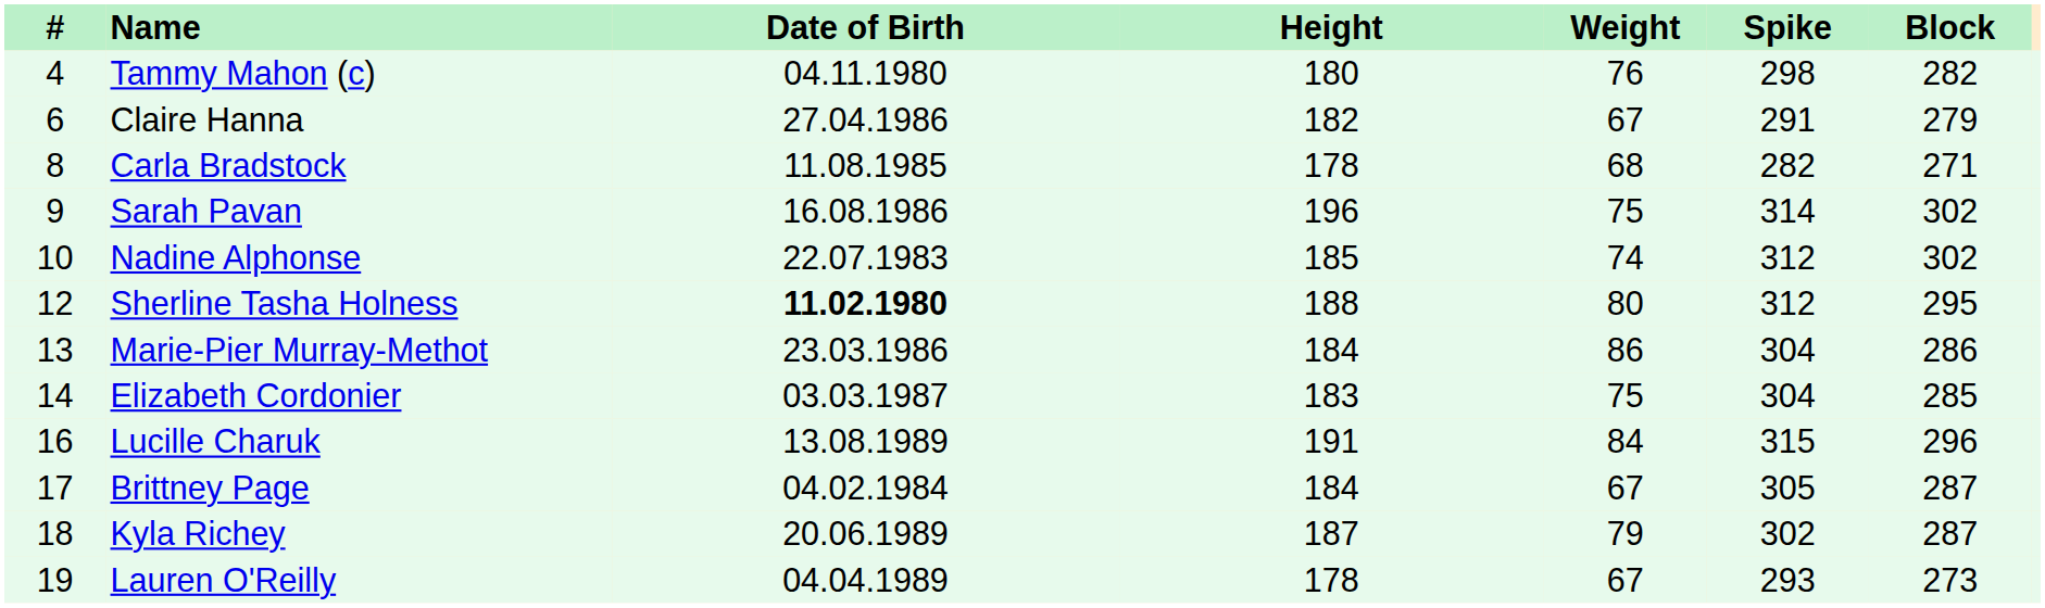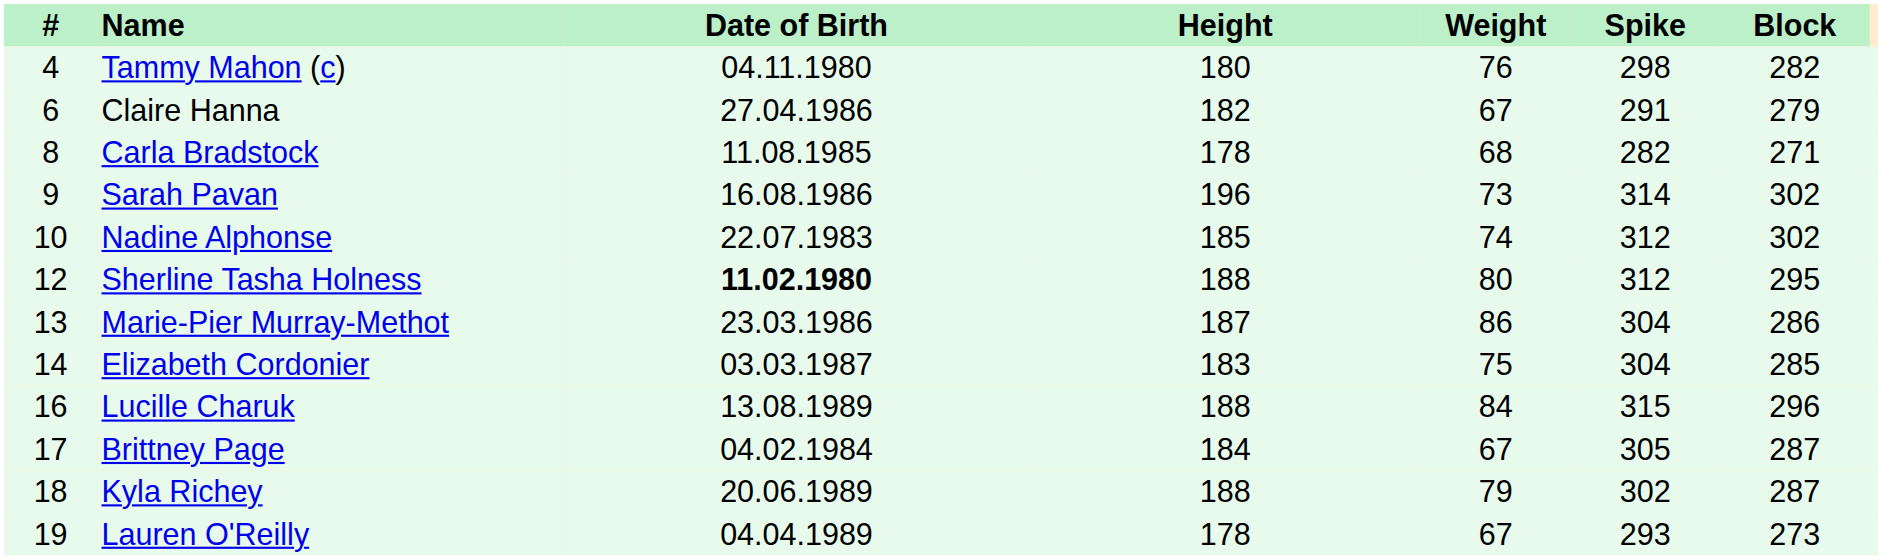 <table border=0 cellpadding=2 cellspacing=0  |- bgcolor=#FFECCE style="text-align:center; font-size:90%;" width=100%>
 <tr bgcolor=#BBF0C9>
 <th width=5%>#</th>
 <th width=25% align=left>Name</th>
 <th width=25%>Date of Birth</th>
 <th width=21%>Height</th>
 <th width=8%>Weight</th>
 <th width=8%>Spike</th>
 <th width=8%>Block</th>
 </tr>
 <tr bgcolor=#E7FAEC>
 <td>4</td>
 <td align=left><a href='#'>Tammy Mahon</a> (<a href='#'>c</a>)</td>
 <td>04.11.1980</td>
 <td>180</td>
 <td>76</td>
 <td>298</td>
 <td>282</td>
 <td></td>
 </tr>
 <tr bgcolor=#E7FAEC>
 <td>6</td>
 <td align=left>Claire Hanna</td>
 <td>27.04.1986</td>
 <td>182</td>
 <td>67</td>
 <td>291</td>
 <td>279</td>
 <td></td>
 </tr>
 <tr bgcolor=#E7FAEC>
 <td>8</td>
 <td align=left><a href='#'>Carla Bradstock</a></td>
 <td>11.08.1985</td>
 <td>178</td>
 <td>68</td>
 <td>282</td>
 <td>271</td>
 <td></td>
 </tr>
 <tr bgcolor=#E7FAEC>
 <td>9</td>
 <td align=left><a href='#'>Sarah Pavan</a></td>
 <td>16.08.1986</td>
 <td>196</td>
-<td>75</td>
+<td>73</td>
 <td>314</td>
 <td>302</td>
 <td></td>
 </tr>
 <tr bgcolor=#E7FAEC>
 <td>10</td>
 <td align=left><a href='#'>Nadine Alphonse</a></td>
 <td>22.07.1983</td>
 <td>185</td>
 <td>74</td>
 <td>312</td>
 <td>302</td>
 <td></td>
 </tr>
 <tr bgcolor=#E7FAEC>
 <td>12</td>
 <td align=left><a href='#'>Sherline Tasha Holness</a></td>
 <td><strong>11.02.1980</strong></td>
 <td>188</td>
 <td>80</td>
 <td>312</td>
 <td>295</td>
 <td></td>
 </tr>
 <tr bgcolor=#E7FAEC>
 <td>13</td>
 <td align=left><a href='#'>Marie-Pier Murray-Methot</a></td>
 <td>23.03.1986</td>
-<td>184</td>
+<td>187</td>
 <td>86</td>
 <td>304</td>
 <td>286</td>
 <td></td>
 </tr>
 <tr bgcolor=#E7FAEC>
 <td>14</td>
 <td align=left><a href='#'>Elizabeth Cordonier</a></td>
 <td>03.03.1987</td>
 <td>183</td>
 <td>75</td>
 <td>304</td>
 <td>285</td>
 <td></td>
 </tr>
 <tr bgcolor=#E7FAEC>
 <td>16</td>
 <td align=left><a href='#'>Lucille Charuk</a></td>
 <td>13.08.1989</td>
-<td>191</td>
+<td>188</td>
 <td>84</td>
 <td>315</td>
 <td>296</td>
 <td></td>
 </tr>
 <tr bgcolor=#E7FAEC>
 <td>17</td>
 <td align=left><a href='#'>Brittney Page</a></td>
 <td>04.02.1984</td>
 <td>184</td>
 <td>67</td>
 <td>305</td>
 <td>287</td>
 <td></td>
 </tr>
 <tr bgcolor=#E7FAEC>
 <td>18</td>
 <td align=left><a href='#'>Kyla Richey</a></td>
 <td>20.06.1989</td>
-<td>187</td>
+<td>188</td>
 <td>79</td>
 <td>302</td>
 <td>287</td>
 <td></td>
 </tr>
 <tr bgcolor=#E7FAEC>
 <td>19</td>
 <td align=left><a href='#'>Lauren O'Reilly</a></td>
 <td>04.04.1989</td>
 <td>178</td>
 <td>67</td>
 <td>293</td>
 <td>273</td>
 <td></td>
 </tr>
 </table>
